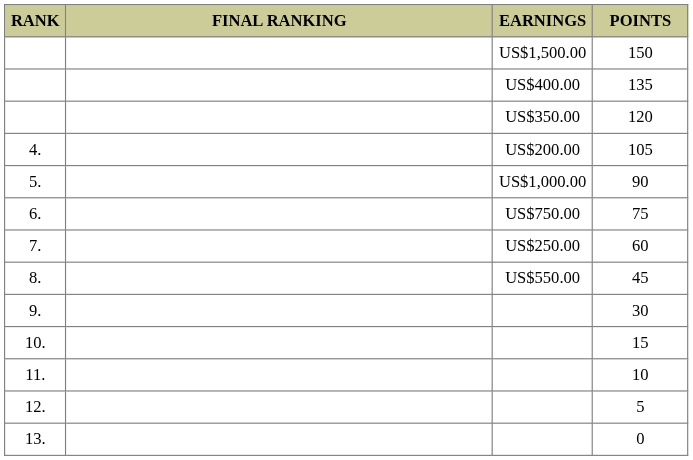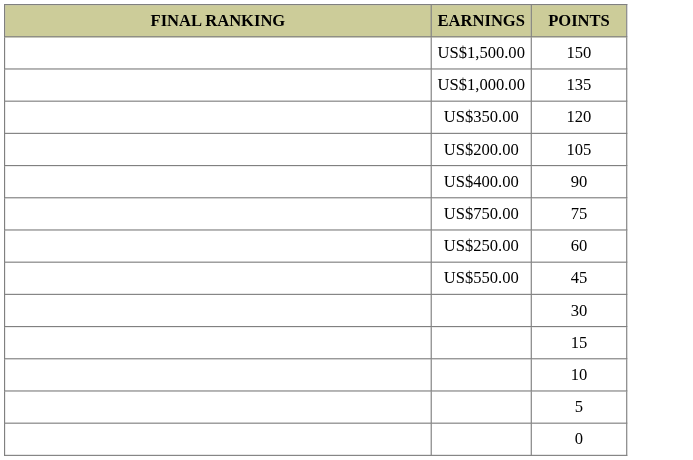 <table border="1" cellspacing="2" cellpadding="5" style="border-collapse: collapse; font-size: 90%;">
 <tr bgcolor="CCCC99">
-<th>RANK</th>
 <th style="width: 25em">FINAL RANKING</th>
 <th style="width: 5em">EARNINGS</th>
 <th style="width: 5em">POINTS</th>
 </tr>
 <tr>
-<td align="center"></td>
 <td></td>
 <td align="center">US$1,500.00</td>
 <td align="center">150</td>
 </tr>
 <tr>
-<td align="center"></td>
 <td></td>
-<td align="center">US$400.00</td>
+<td align="center">US$1,000.00</td>
 <td align="center">135</td>
 </tr>
 <tr>
-<td align="center"></td>
 <td></td>
 <td align="center">US$350.00</td>
 <td align="center">120</td>
 </tr>
 <tr *>
-<td align="center">4.</td>
 <td></td>
 <td align="center">US$200.00</td>
 <td align="center">105</td>
 </tr>
 <tr>
-<td align="center">5.</td>
 <td></td>
-<td align="center">US$1,000.00</td>
+<td align="center">US$400.00</td>
 <td align="center">90</td>
 </tr>
 <tr>
-<td align="center">6.</td>
 <td></td>
 <td align="center">US$750.00</td>
 <td align="center">75</td>
 </tr>
 <tr>
-<td align="center">7.</td>
 <td></td>
 <td align="center">US$250.00</td>
 <td align="center">60</td>
 </tr>
 <tr>
-<td align="center">8.</td>
 <td></td>
 <td align="center">US$550.00</td>
 <td align="center">45</td>
 </tr>
 <tr>
-<td align="center">9.</td>
 <td></td>
 <td align="center"></td>
 <td align="center">30</td>
 </tr>
 <tr>
-<td align="center">10.</td>
 <td></td>
 <td align="center"></td>
 <td align="center">15</td>
 </tr>
 <tr>
-<td align="center">11.</td>
 <td></td>
 <td align="center"></td>
 <td align="center">10</td>
 </tr>
 <tr>
-<td align="center">12.</td>
 <td></td>
 <td align="center"></td>
 <td align="center">5</td>
 </tr>
 <tr>
-<td align="center">13.</td>
 <td></td>
 <td align="center"></td>
 <td align="center">0</td>
 </tr>
 </table>
